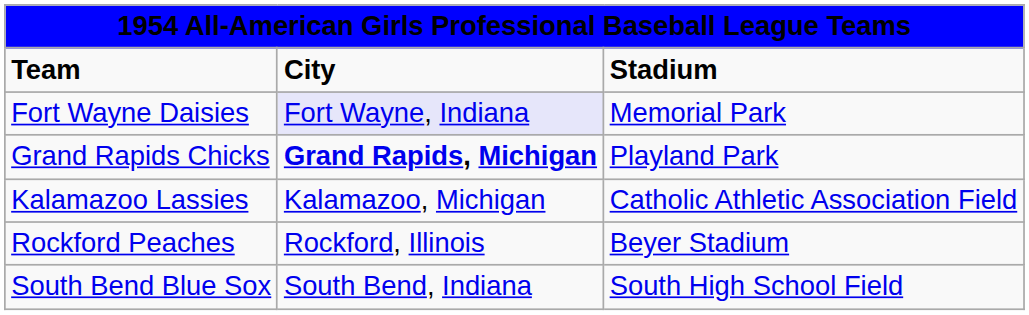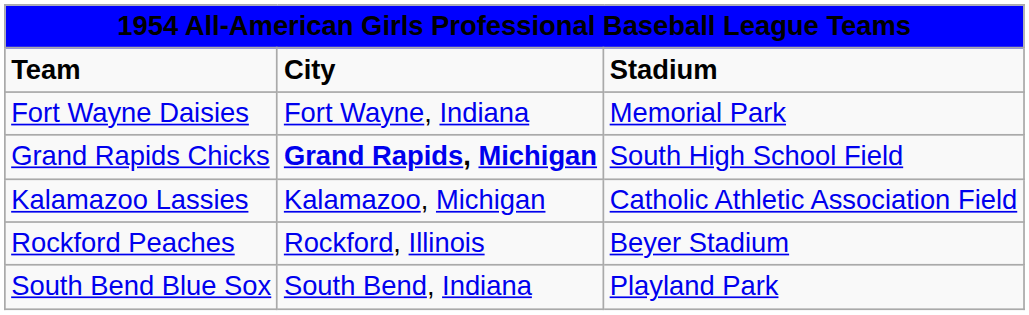 <table class="wikitable" style="width:auto">
 <tr>
 <td bgcolor="#0000FF" align="center" colspan="6"><strong><span>1954 All-American Girls Professional Baseball League Teams</span></strong></td>
 </tr>
 <tr>
 <td><strong>Team</strong></td>
 <td><strong>City</strong></td>
 <td><strong>Stadium</strong></td>
 </tr>
 <tr>
 <td><a href='#'>Fort Wayne Daisies</a></td>
-<td style="background: lavender;"><a href='#'>Fort Wayne</a>, <a href='#'>Indiana</a></td>
+<td><a href='#'>Fort Wayne</a>, <a href='#'>Indiana</a></td>
 <td><a href='#'>Memorial Park</a></td>
 </tr>
 <tr>
 <td><a href='#'>Grand Rapids Chicks</a></td>
 <td><strong><a href='#'>Grand Rapids</a>, <a href='#'>Michigan</a></strong></td>
-<td><a href='#'>Playland Park</a></td>
+<td><a href='#'>South High School Field</a></td>
 </tr>
 <tr>
 <td><a href='#'>Kalamazoo Lassies</a></td>
 <td><a href='#'>Kalamazoo</a>, <a href='#'>Michigan</a></td>
 <td><a href='#'>Catholic Athletic Association Field</a></td>
 </tr>
 <tr>
 <td><a href='#'>Rockford Peaches</a></td>
 <td><a href='#'>Rockford</a>, <a href='#'>Illinois</a></td>
 <td><a href='#'>Beyer Stadium</a></td>
 </tr>
 <tr>
 <td><a href='#'>South Bend Blue Sox</a></td>
 <td><a href='#'>South Bend</a>, <a href='#'>Indiana</a></td>
-<td><a href='#'>South High School Field</a></td>
+<td><a href='#'>Playland Park</a></td>
 </tr>
 </table>
